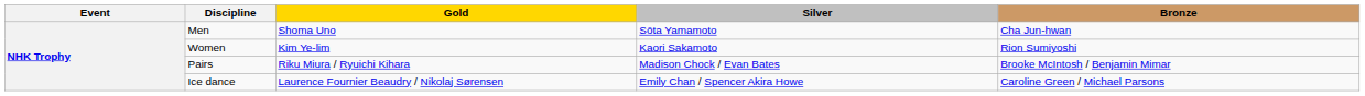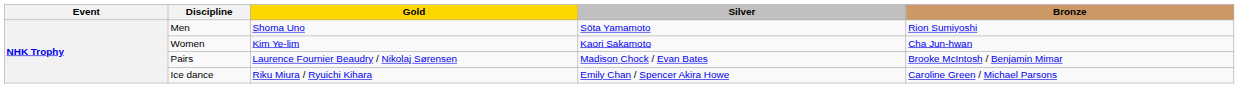 <table class="wikitable unsortable" style="text-align:left; width:100%;">
 <tr>
 <th scope="col" style="width:10%">Event</th>
 <th scope="col" style="width:5%">Discipline</th>
 <td scope="col" style="text-align:center; width:20%; background:gold"><strong>Gold</strong></td>
 <td scope="col" style="text-align:center; width:20%; background:silver"><strong>Silver</strong></td>
 <td scope="col" style="text-align:center; width:20%; background:#c96"><strong>Bronze</strong></td>
 </tr>
 <tr>
 <th scope="row" style="text-align:left" rowspan="4"> <a href='#'>NHK Trophy</a></th>
 <td>Men</td>
 <td> <a href='#'>Shoma Uno</a></td>
 <td> <a href='#'>Sōta Yamamoto</a></td>
-<td> <a href='#'>Cha Jun-hwan</a></td>
+<td> <a href='#'>Rion Sumiyoshi</a></td>
 </tr>
 <tr>
 <td>Women</td>
 <td> <a href='#'>Kim Ye-lim</a></td>
 <td> <a href='#'>Kaori Sakamoto</a></td>
-<td> <a href='#'>Rion Sumiyoshi</a></td>
+<td> <a href='#'>Cha Jun-hwan</a></td>
 </tr>
 <tr>
 <td>Pairs</td>
-<td> <a href='#'>Riku Miura</a> / <a href='#'>Ryuichi Kihara</a></td>
+<td> <a href='#'>Laurence Fournier Beaudry</a> / <a href='#'>Nikolaj Sørensen</a></td>
 <td> <a href='#'>Madison Chock</a> / <a href='#'>Evan Bates</a></td>
 <td> <a href='#'>Brooke McIntosh</a> / <a href='#'>Benjamin Mimar</a></td>
 </tr>
 <tr>
 <td>Ice dance</td>
-<td> <a href='#'>Laurence Fournier Beaudry</a> / <a href='#'>Nikolaj Sørensen</a></td>
+<td> <a href='#'>Riku Miura</a> / <a href='#'>Ryuichi Kihara</a></td>
 <td> <a href='#'>Emily Chan</a> / <a href='#'>Spencer Akira Howe</a></td>
 <td> <a href='#'>Caroline Green</a> / <a href='#'>Michael Parsons</a></td>
 </tr>
 </table>
